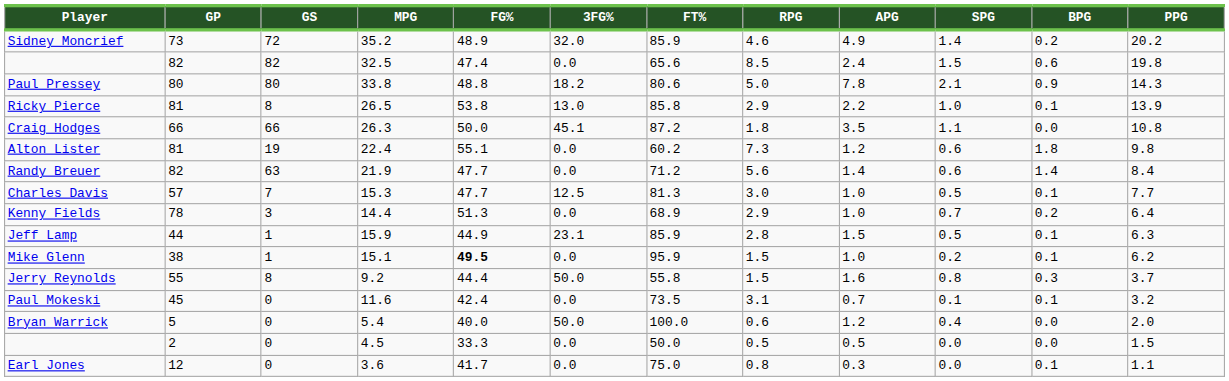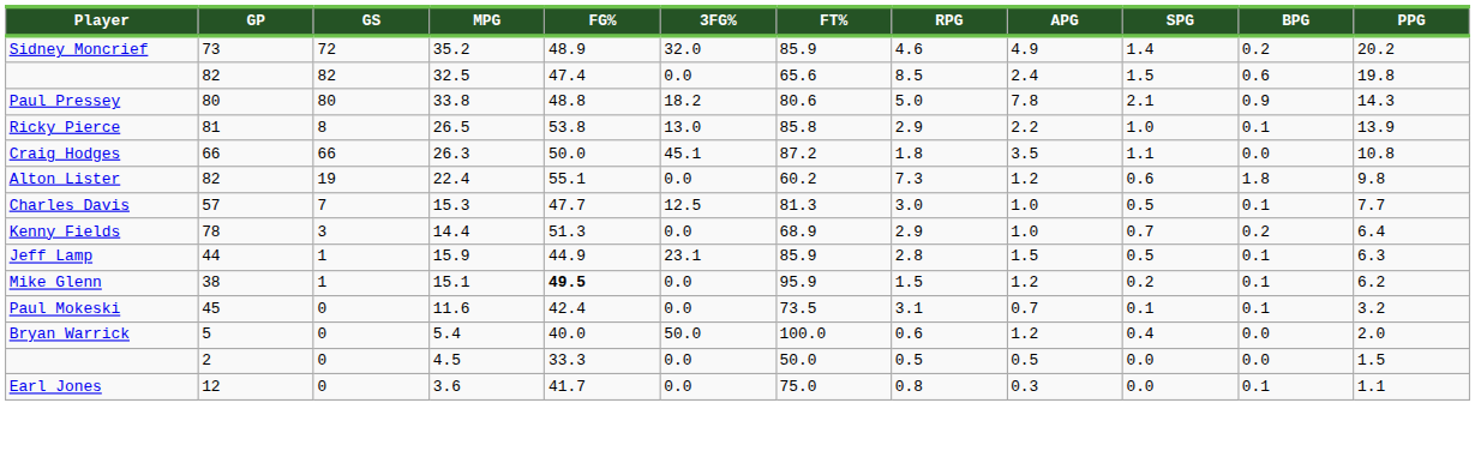 <table class="wikitable sortable" style="font-size: 90%">
 <tr>
 <th style="background:#255325; color:#FFFFFF; border-top:#6DC24C 3px solid; border-bottom:#6DC24C 3px solid;"  width="10%">Player</th>
 <th style="background:#255325; color:#FFFFFF; border-top:#6DC24C 3px solid; border-bottom:#6DC24C 3px solid;" width="6%">GP</th>
 <th style="background:#255325; color:#FFFFFF; border-top:#6DC24C 3px solid; border-bottom:#6DC24C 3px solid;" width="6%">GS</th>
 <th style="background:#255325; color:#FFFFFF; border-top:#6DC24C 3px solid; border-bottom:#6DC24C 3px solid;" width="6%">MPG</th>
 <th style="background:#255325; color:#FFFFFF; border-top:#6DC24C 3px solid; border-bottom:#6DC24C 3px solid;" width="6%">FG%</th>
 <th style="background:#255325; color:#FFFFFF; border-top:#6DC24C 3px solid; border-bottom:#6DC24C 3px solid;" width="6%">3FG%</th>
 <th style="background:#255325; color:#FFFFFF; border-top:#6DC24C 3px solid; border-bottom:#6DC24C 3px solid;" width="6%">FT%</th>
 <th style="background:#255325; color:#FFFFFF; border-top:#6DC24C 3px solid; border-bottom:#6DC24C 3px solid;" width="6%">RPG</th>
 <th style="background:#255325; color:#FFFFFF; border-top:#6DC24C 3px solid; border-bottom:#6DC24C 3px solid;" width="6%">APG</th>
 <th style="background:#255325; color:#FFFFFF; border-top:#6DC24C 3px solid; border-bottom:#6DC24C 3px solid;" width="6%">SPG</th>
 <th style="background:#255325; color:#FFFFFF; border-top:#6DC24C 3px solid; border-bottom:#6DC24C 3px solid;" width="6%">BPG</th>
 <th style="background:#255325; color:#FFFFFF; border-top:#6DC24C 3px solid; border-bottom:#6DC24C 3px solid;" width="6%">PPG</th>
 </tr>
 <tr>
 <td><a href='#'>Sidney Moncrief</a></td>
 <td>73</td>
 <td>72</td>
 <td>35.2</td>
 <td>48.9</td>
 <td>32.0</td>
 <td>85.9</td>
 <td>4.6</td>
 <td>4.9</td>
 <td>1.4</td>
 <td>0.2</td>
 <td>20.2</td>
 </tr>
 <tr>
 <td></td>
 <td>82</td>
 <td>82</td>
 <td>32.5</td>
 <td>47.4</td>
 <td>0.0</td>
 <td>65.6</td>
 <td>8.5</td>
 <td>2.4</td>
 <td>1.5</td>
 <td>0.6</td>
 <td>19.8</td>
 </tr>
 <tr>
 <td><a href='#'>Paul Pressey</a></td>
 <td>80</td>
 <td>80</td>
 <td>33.8</td>
 <td>48.8</td>
 <td>18.2</td>
 <td>80.6</td>
 <td>5.0</td>
 <td>7.8</td>
 <td>2.1</td>
 <td>0.9</td>
 <td>14.3</td>
 </tr>
 <tr>
 <td><a href='#'>Ricky Pierce</a></td>
 <td>81</td>
 <td>8</td>
 <td>26.5</td>
 <td>53.8</td>
 <td>13.0</td>
 <td>85.8</td>
 <td>2.9</td>
 <td>2.2</td>
 <td>1.0</td>
 <td>0.1</td>
 <td>13.9</td>
 </tr>
 <tr>
 <td><a href='#'>Craig Hodges</a></td>
 <td>66</td>
 <td>66</td>
 <td>26.3</td>
 <td>50.0</td>
 <td>45.1</td>
 <td>87.2</td>
 <td>1.8</td>
 <td>3.5</td>
 <td>1.1</td>
 <td>0.0</td>
 <td>10.8</td>
 </tr>
 <tr>
 <td><a href='#'>Alton Lister</a></td>
-<td>81</td>
+<td>82</td>
 <td>19</td>
 <td>22.4</td>
 <td>55.1</td>
 <td>0.0</td>
 <td>60.2</td>
 <td>7.3</td>
 <td>1.2</td>
 <td>0.6</td>
 <td>1.8</td>
 <td>9.8</td>
-</tr>
-<tr>
-<td><a href='#'>Randy Breuer</a></td>
-<td>82</td>
-<td>63</td>
-<td>21.9</td>
-<td>47.7</td>
-<td>0.0</td>
-<td>71.2</td>
-<td>5.6</td>
-<td>1.4</td>
-<td>0.6</td>
-<td>1.4</td>
-<td>8.4</td>
 </tr>
 <tr>
 <td><a href='#'>Charles Davis</a></td>
 <td>57</td>
 <td>7</td>
 <td>15.3</td>
 <td>47.7</td>
 <td>12.5</td>
 <td>81.3</td>
 <td>3.0</td>
 <td>1.0</td>
 <td>0.5</td>
 <td>0.1</td>
 <td>7.7</td>
 </tr>
 <tr>
 <td><a href='#'>Kenny Fields</a></td>
 <td>78</td>
 <td>3</td>
 <td>14.4</td>
 <td>51.3</td>
 <td>0.0</td>
 <td>68.9</td>
 <td>2.9</td>
 <td>1.0</td>
 <td>0.7</td>
 <td>0.2</td>
 <td>6.4</td>
 </tr>
 <tr>
 <td><a href='#'>Jeff Lamp</a></td>
 <td>44</td>
 <td>1</td>
 <td>15.9</td>
 <td>44.9</td>
 <td>23.1</td>
 <td>85.9</td>
 <td>2.8</td>
 <td>1.5</td>
 <td>0.5</td>
 <td>0.1</td>
 <td>6.3</td>
 </tr>
 <tr>
 <td><a href='#'>Mike Glenn</a></td>
 <td>38</td>
 <td>1</td>
 <td>15.1</td>
 <td><strong>49.5</strong></td>
 <td>0.0</td>
 <td>95.9</td>
 <td>1.5</td>
-<td>1.0</td>
+<td>1.2</td>
 <td>0.2</td>
 <td>0.1</td>
 <td>6.2</td>
-</tr>
-<tr>
-<td><a href='#'>Jerry Reynolds</a></td>
-<td>55</td>
-<td>8</td>
-<td>9.2</td>
-<td>44.4</td>
-<td>50.0</td>
-<td>55.8</td>
-<td>1.5</td>
-<td>1.6</td>
-<td>0.8</td>
-<td>0.3</td>
-<td>3.7</td>
 </tr>
 <tr>
 <td><a href='#'>Paul Mokeski</a></td>
 <td>45</td>
 <td>0</td>
 <td>11.6</td>
 <td>42.4</td>
 <td>0.0</td>
 <td>73.5</td>
 <td>3.1</td>
 <td>0.7</td>
 <td>0.1</td>
 <td>0.1</td>
 <td>3.2</td>
 </tr>
 <tr>
 <td><a href='#'>Bryan Warrick</a></td>
 <td>5</td>
 <td>0</td>
 <td>5.4</td>
 <td>40.0</td>
 <td>50.0</td>
 <td>100.0</td>
 <td>0.6</td>
 <td>1.2</td>
 <td>0.4</td>
 <td>0.0</td>
 <td>2.0</td>
 </tr>
 <tr>
 <td></td>
 <td>2</td>
 <td>0</td>
 <td>4.5</td>
 <td>33.3</td>
 <td>0.0</td>
 <td>50.0</td>
 <td>0.5</td>
 <td>0.5</td>
 <td>0.0</td>
 <td>0.0</td>
 <td>1.5</td>
 </tr>
 <tr>
 <td><a href='#'>Earl Jones</a></td>
 <td>12</td>
 <td>0</td>
 <td>3.6</td>
 <td>41.7</td>
 <td>0.0</td>
 <td>75.0</td>
 <td>0.8</td>
 <td>0.3</td>
 <td>0.0</td>
 <td>0.1</td>
 <td>1.1</td>
 </tr>
 </table>
